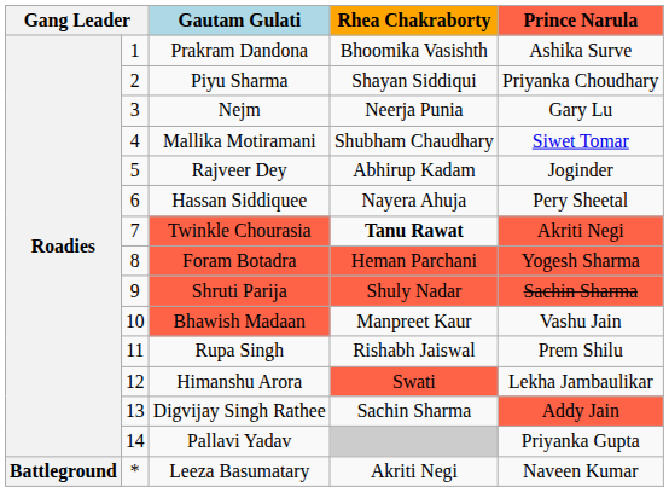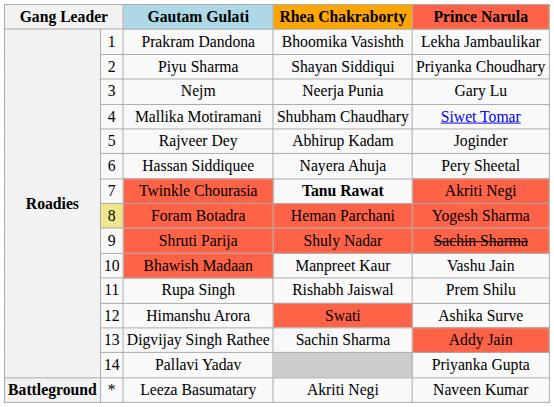 <table class="wikitable" style="text-align:center;">
 <tr>
 <th colspan="2"><strong>Gang Leader</strong></th>
 <td bgcolor="lightblue"><strong>Gautam Gulati</strong></td>
 <td bgcolor="orange"><strong>Rhea Chakraborty</strong></td>
 <td bgcolor="tomato"><strong>Prince Narula</strong></td>
 </tr>
 <tr>
 <th rowspan="14">Roadies</th>
 <td>1</td>
 <td>Prakram Dandona</td>
 <td>Bhoomika Vasishth</td>
-<td>Ashika Surve</td>
+<td>Lekha Jambaulikar</td>
 </tr>
 <tr>
 <td>2</td>
 <td>Piyu Sharma</td>
 <td>Shayan Siddiqui</td>
 <td>Priyanka Choudhary</td>
 </tr>
 <tr>
 <td>3</td>
 <td>Nejm</td>
 <td>Neerja Punia</td>
 <td>Gary Lu</td>
 </tr>
 <tr>
 <td>4</td>
 <td>Mallika Motiramani</td>
 <td>Shubham Chaudhary</td>
 <td><a href='#'>Siwet Tomar</a></td>
 </tr>
 <tr>
 <td>5</td>
 <td>Rajveer Dey</td>
 <td>Abhirup Kadam</td>
 <td>Joginder</td>
 </tr>
 <tr>
 <td>6</td>
 <td>Hassan Siddiquee</td>
 <td>Nayera Ahuja</td>
 <td>Pery Sheetal</td>
 </tr>
 <tr>
 <td>7</td>
 <td bgcolor="tomato">Twinkle Chourasia</td>
 <td><strong>Tanu Rawat</strong></td>
 <td bgcolor="tomato">Akriti Negi</td>
 </tr>
 <tr>
-<td>8</td>
+<td style="background: khaki;">8</td>
 <td bgcolor="tomato">Foram Botadra</td>
 <td bgcolor="tomato">Heman Parchani</td>
 <td bgcolor="tomato">Yogesh Sharma</td>
 </tr>
 <tr>
 <td>9</td>
 <td bgcolor="tomato">Shruti Parija</td>
 <td bgcolor="tomato">Shuly Nadar</td>
 <td bgcolor="tomato"><s>Sachin Sharma</s></td>
 </tr>
 <tr>
 <td>10</td>
 <td bgcolor="tomato">Bhawish Madaan</td>
 <td>Manpreet Kaur</td>
 <td>Vashu Jain</td>
 </tr>
 <tr>
 <td>11</td>
 <td>Rupa Singh</td>
 <td>Rishabh Jaiswal</td>
 <td>Prem Shilu</td>
 </tr>
 <tr>
 <td>12</td>
 <td>Himanshu Arora</td>
 <td bgcolor="tomato">Swati</td>
-<td>Lekha Jambaulikar</td>
+<td>Ashika Surve</td>
 </tr>
 <tr>
 <td>13</td>
 <td>Digvijay Singh Rathee</td>
 <td>Sachin Sharma</td>
 <td bgcolor="tomato">Addy Jain</td>
 </tr>
 <tr>
 <td>14</td>
 <td>Pallavi Yadav</td>
 <td rowspan="1" bgcolor="#ccc"></td>
 <td>Priyanka Gupta</td>
 </tr>
 <tr>
 <th>Battleground</th>
 <td>*</td>
 <td>Leeza Basumatary</td>
 <td>Akriti Negi</td>
 <td>Naveen Kumar</td>
 </tr>
 </table>
